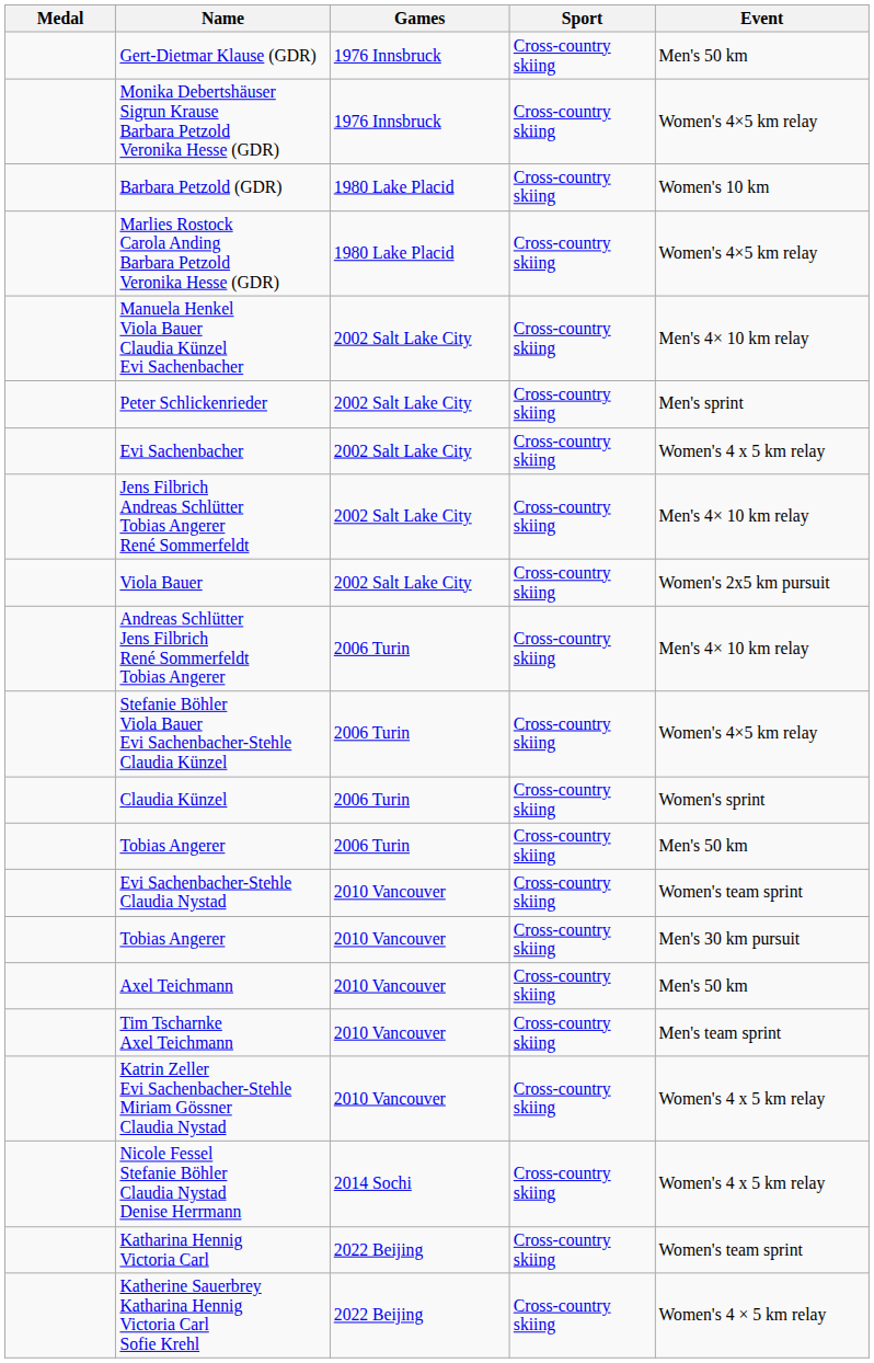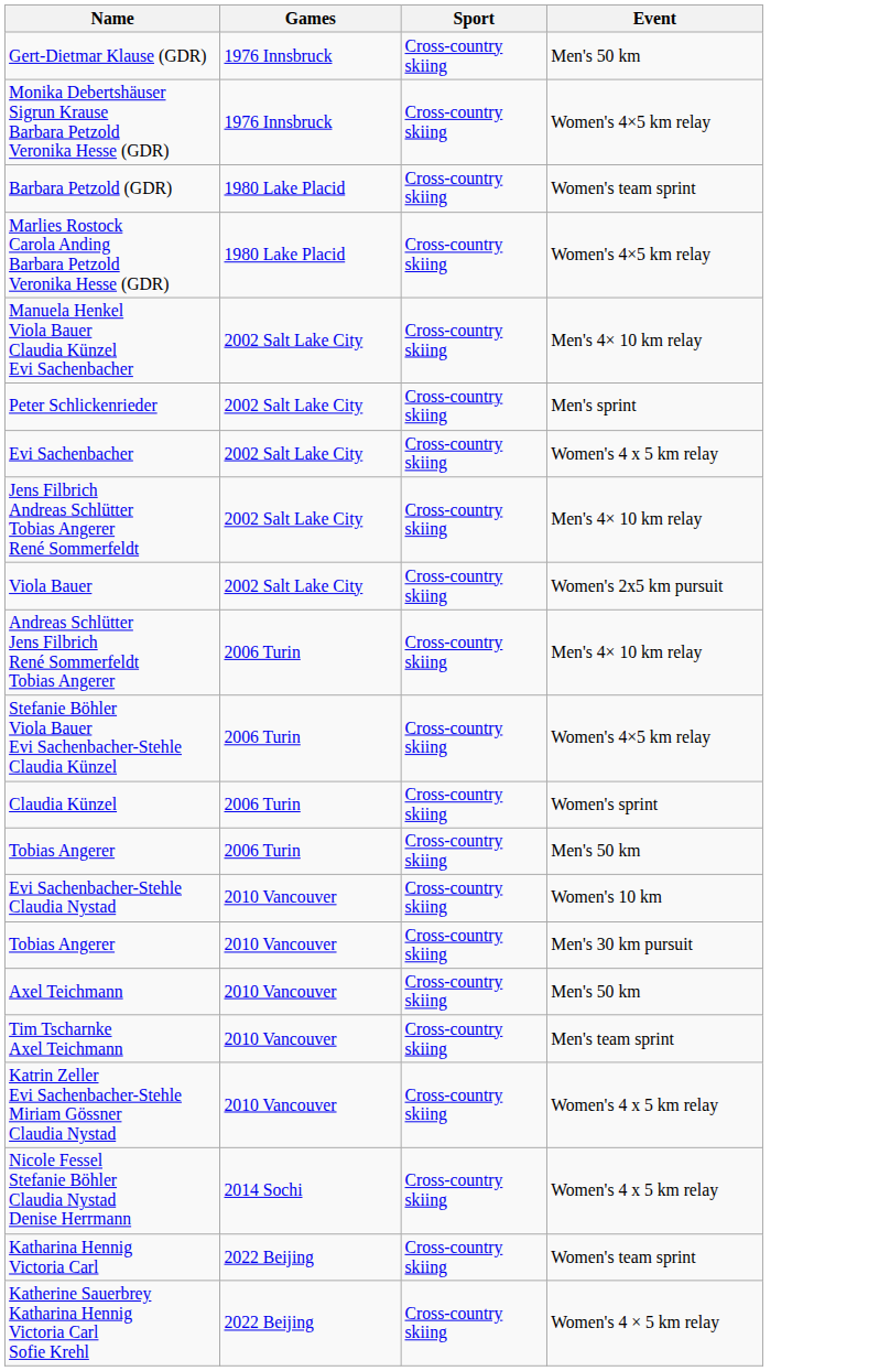 <table class="wikitable sortable">
 <tr>
-<th style="width:6em">Medal</th>
 <th style="width:12em">Name</th>
 <th style="width:10em">Games</th>
 <th style="width:8em">Sport</th>
 <th style="width:12em">Event</th>
 </tr>
 <tr>
-<td></td>
 <td><a href='#'>Gert-Dietmar Klause</a> (GDR)</td>
 <td> <a href='#'>1976 Innsbruck</a></td>
 <td> <a href='#'>Cross-country skiing</a></td>
 <td>Men's 50 km</td>
 </tr>
 <tr>
-<td></td>
 <td><a href='#'>Monika Debertshäuser</a> <br><a href='#'>Sigrun Krause</a><br><a href='#'>Barbara Petzold</a><br><a href='#'>Veronika Hesse</a> (GDR)</td>
 <td> <a href='#'>1976 Innsbruck</a></td>
 <td> <a href='#'>Cross-country skiing</a></td>
 <td>Women's 4×5 km relay</td>
 </tr>
 <tr>
-<td></td>
 <td><a href='#'>Barbara Petzold</a> (GDR)</td>
 <td> <a href='#'>1980 Lake Placid</a></td>
 <td> <a href='#'>Cross-country skiing</a></td>
-<td>Women's 10 km</td>
+<td>Women's team sprint</td>
 </tr>
 <tr>
-<td></td>
 <td><a href='#'>Marlies Rostock</a> <br><a href='#'>Carola Anding</a><br><a href='#'>Barbara Petzold</a><br><a href='#'>Veronika Hesse</a> (GDR)</td>
 <td> <a href='#'>1980 Lake Placid</a></td>
 <td> <a href='#'>Cross-country skiing</a></td>
 <td>Women's 4×5 km relay</td>
 </tr>
 <tr>
-<td></td>
 <td><a href='#'>Manuela Henkel</a> <br><a href='#'>Viola Bauer</a><br><a href='#'>Claudia Künzel</a><br><a href='#'>Evi Sachenbacher</a></td>
 <td> <a href='#'>2002 Salt Lake City</a></td>
 <td> <a href='#'>Cross-country skiing</a></td>
 <td>Men's 4× 10 km relay</td>
 </tr>
 <tr>
-<td></td>
 <td><a href='#'>Peter Schlickenrieder</a></td>
 <td> <a href='#'>2002 Salt Lake City</a></td>
 <td> <a href='#'>Cross-country skiing</a></td>
 <td>Men's sprint</td>
 </tr>
 <tr>
-<td></td>
 <td><a href='#'>Evi Sachenbacher</a></td>
 <td> <a href='#'>2002 Salt Lake City</a></td>
 <td> <a href='#'>Cross-country skiing</a></td>
 <td>Women's 4 x 5 km relay</td>
 </tr>
 <tr>
-<td></td>
 <td><a href='#'>Jens Filbrich</a><br><a href='#'>Andreas Schlütter</a><br><a href='#'>Tobias Angerer</a><br><a href='#'>René Sommerfeldt</a></td>
 <td> <a href='#'>2002 Salt Lake City</a></td>
 <td> <a href='#'>Cross-country skiing</a></td>
 <td>Men's 4× 10 km relay</td>
 </tr>
 <tr>
-<td></td>
 <td><a href='#'>Viola Bauer</a></td>
 <td> <a href='#'>2002 Salt Lake City</a></td>
 <td> <a href='#'>Cross-country skiing</a></td>
 <td>Women's 2x5 km pursuit</td>
 </tr>
 <tr>
-<td></td>
 <td><a href='#'>Andreas Schlütter</a><br><a href='#'>Jens Filbrich</a><br><a href='#'>René Sommerfeldt</a><br><a href='#'>Tobias Angerer</a></td>
 <td> <a href='#'>2006 Turin</a></td>
 <td> <a href='#'>Cross-country skiing</a></td>
 <td>Men's 4× 10 km relay</td>
 </tr>
 <tr>
-<td></td>
 <td><a href='#'>Stefanie Böhler</a> <br><a href='#'>Viola Bauer</a><br><a href='#'>Evi Sachenbacher-Stehle</a><br><a href='#'>Claudia Künzel</a></td>
 <td> <a href='#'>2006 Turin</a></td>
 <td> <a href='#'>Cross-country skiing</a></td>
 <td>Women's 4×5 km relay</td>
 </tr>
 <tr>
-<td></td>
 <td><a href='#'>Claudia Künzel</a></td>
 <td> <a href='#'>2006 Turin</a></td>
 <td> <a href='#'>Cross-country skiing</a></td>
 <td>Women's sprint</td>
 </tr>
 <tr>
-<td></td>
 <td><a href='#'>Tobias Angerer</a></td>
 <td> <a href='#'>2006 Turin</a></td>
 <td> <a href='#'>Cross-country skiing</a></td>
 <td>Men's 50 km</td>
 </tr>
 <tr>
-<td></td>
 <td><a href='#'>Evi Sachenbacher-Stehle</a> <br><a href='#'>Claudia Nystad</a></td>
 <td> <a href='#'>2010 Vancouver</a></td>
 <td> <a href='#'>Cross-country skiing</a></td>
-<td>Women's team sprint</td>
+<td>Women's 10 km</td>
 </tr>
 <tr>
-<td></td>
 <td><a href='#'>Tobias Angerer</a></td>
 <td> <a href='#'>2010 Vancouver</a></td>
 <td> <a href='#'>Cross-country skiing</a></td>
 <td>Men's 30 km pursuit</td>
 </tr>
 <tr>
-<td></td>
 <td><a href='#'>Axel Teichmann</a></td>
 <td> <a href='#'>2010 Vancouver</a></td>
 <td> <a href='#'>Cross-country skiing</a></td>
 <td>Men's 50 km</td>
 </tr>
 <tr>
-<td></td>
 <td><a href='#'>Tim Tscharnke</a><br><a href='#'>Axel Teichmann</a></td>
 <td> <a href='#'>2010 Vancouver</a></td>
 <td> <a href='#'>Cross-country skiing</a></td>
 <td>Men's team sprint</td>
 </tr>
 <tr>
-<td></td>
 <td><a href='#'>Katrin Zeller</a><br><a href='#'>Evi Sachenbacher-Stehle</a><br><a href='#'>Miriam Gössner</a><br><a href='#'>Claudia Nystad</a></td>
 <td> <a href='#'>2010 Vancouver</a></td>
 <td> <a href='#'>Cross-country skiing</a></td>
 <td>Women's 4 x 5 km relay</td>
 </tr>
 <tr>
-<td></td>
 <td><a href='#'>Nicole Fessel</a><br><a href='#'>Stefanie Böhler</a><br><a href='#'>Claudia Nystad</a><br><a href='#'>Denise Herrmann</a></td>
 <td> <a href='#'>2014 Sochi</a></td>
 <td> <a href='#'>Cross-country skiing</a></td>
 <td>Women's 4 x 5 km relay</td>
 </tr>
 <tr>
-<td></td>
 <td><a href='#'>Katharina Hennig</a><br><a href='#'>Victoria Carl</a></td>
 <td> <a href='#'>2022 Beijing</a></td>
 <td> <a href='#'>Cross-country skiing</a></td>
 <td>Women's team sprint</td>
 </tr>
 <tr>
-<td></td>
 <td><a href='#'>Katherine Sauerbrey</a><br><a href='#'>Katharina Hennig</a><br><a href='#'>Victoria Carl</a><br><a href='#'>Sofie Krehl</a></td>
 <td> <a href='#'>2022 Beijing</a></td>
 <td> <a href='#'>Cross-country skiing</a></td>
 <td>Women's 4 × 5 km relay</td>
 </tr>
 </table>
